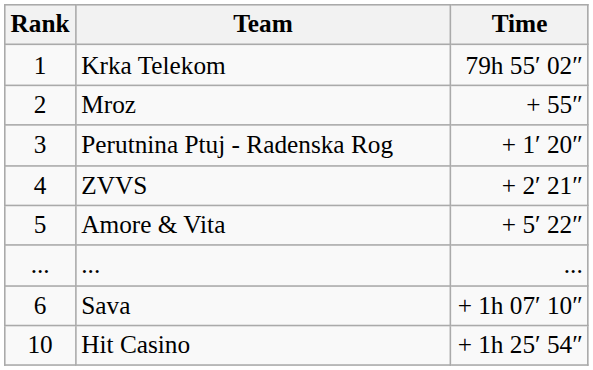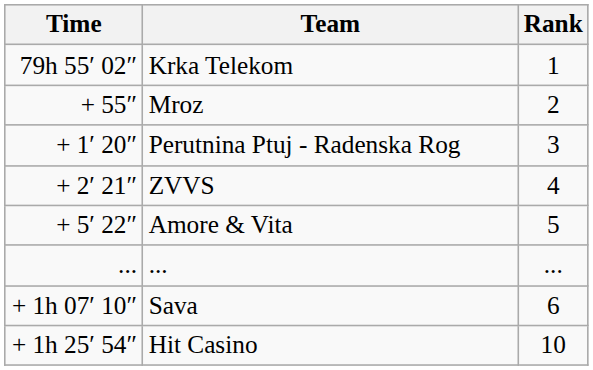 <table class="wikitable">
 <tr>
+<th>Time</th>
+<th>Team</th>
 <th>Rank</th>
-<th>Team</th>
-<th>Time</th>
 </tr>
 <tr>
+<td width=80 align=right>79h 55′ 02″</td>
+<td width=230> Krka Telekom</td>
 <td align=center>1</td>
-<td width=230> Krka Telekom</td>
-<td width=80 align=right>79h 55′ 02″</td>
 </tr>
 <tr>
+<td width=50 align=right>+ 55″</td>
+<td width=190> Mroz</td>
 <td align=center>2</td>
-<td width=190> Mroz</td>
-<td width=50 align=right>+ 55″</td>
 </tr>
 <tr>
+<td width=50 align=right>+ 1′ 20″</td>
+<td width=190> Perutnina Ptuj - Radenska Rog</td>
 <td align=center>3</td>
-<td width=190> Perutnina Ptuj - Radenska Rog</td>
-<td width=50 align=right>+ 1′ 20″</td>
 </tr>
 <tr>
+<td width=50 align=right>+ 2′ 21″</td>
+<td width=190> ZVVS</td>
 <td align=center>4</td>
-<td width=190> ZVVS</td>
-<td width=50 align=right>+ 2′ 21″</td>
 </tr>
 <tr>
+<td width=50 align=right>+ 5′ 22″</td>
+<td width=190> Amore & Vita</td>
 <td align=center>5</td>
-<td width=190> Amore & Vita</td>
-<td width=50 align=right>+ 5′ 22″</td>
 </tr>
 <tr>
+<td width=50 align=right>...</td>
+<td width=190>...</td>
 <td align=center>...</td>
-<td width=190>...</td>
-<td width=50 align=right>...</td>
 </tr>
 <tr>
+<td width=50 align=right>+ 1h 07′ 10″</td>
+<td width=190> Sava</td>
 <td align=center>6</td>
-<td width=190> Sava</td>
-<td width=50 align=right>+ 1h 07′ 10″</td>
 </tr>
 <tr>
+<td width=50 align=right>+ 1h 25′ 54″</td>
+<td width=190> Hit Casino</td>
 <td align=center>10</td>
-<td width=190> Hit Casino</td>
-<td width=50 align=right>+ 1h 25′ 54″</td>
 </tr>
 </table>
